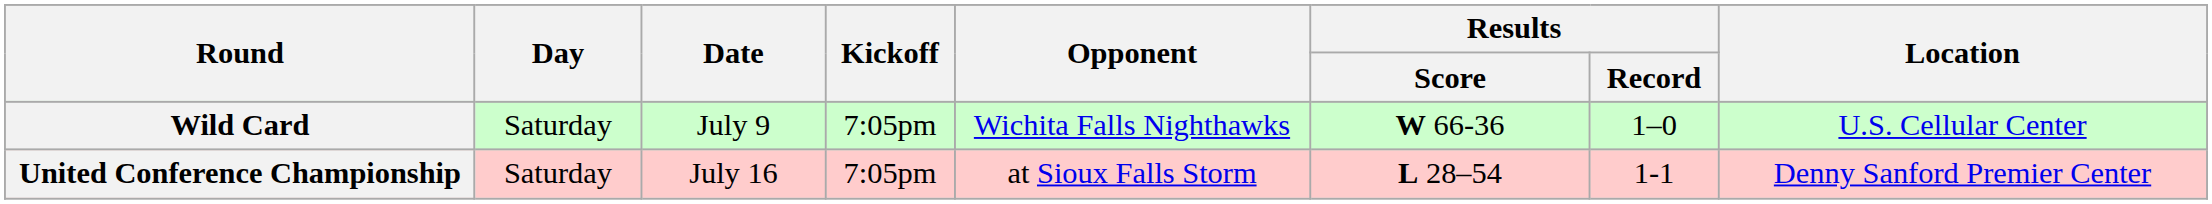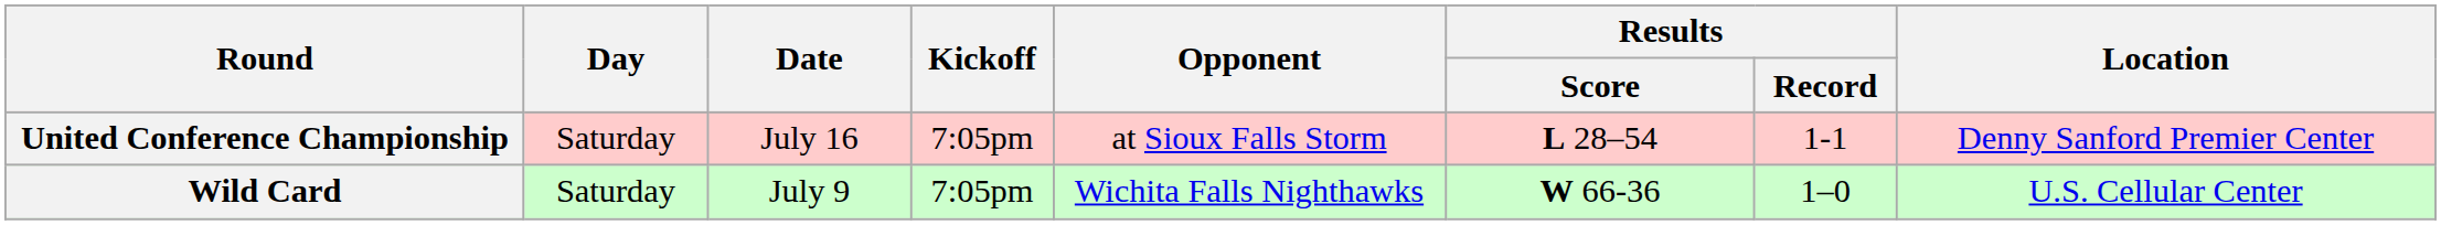 <table class="wikitable">
 <tr>
 <th rowspan="2" width="240">Round</th>
 <th rowspan="2" width="80">Day</th>
 <th rowspan="2" width="90">Date</th>
 <th rowspan="2" width="60">Kickoff</th>
 <th rowspan="2" width="180">Opponent</th>
 <th colspan="2" width="200">Results</th>
 <th rowspan="2" width="250">Location</th>
 </tr>
 <tr>
 <th width="140">Score</th>
 <th width="60">Record</th>
 </tr>
+<tr align="center" bgcolor="#FFCCCC">
+<th>United Conference Championship</th>
+<td>Saturday</td>
+<td>July 16</td>
+<td>7:05pm</td>
+<td>at <a href='#'>Sioux Falls Storm</a></td>
+<td><strong>L</strong> 28–54</td>
+<td>1-1</td>
+<td><a href='#'>Denny Sanford Premier Center</a></td>
+</tr>
 <tr align="center" bgcolor="#CCFFCC">
 <th>Wild Card</th>
 <td>Saturday</td>
 <td>July 9</td>
 <td>7:05pm</td>
 <td><a href='#'>Wichita Falls Nighthawks</a></td>
 <td><strong>W</strong> 66-36</td>
 <td>1–0</td>
 <td><a href='#'>U.S. Cellular Center</a></td>
 </tr>
-<tr align="center" bgcolor="#FFCCCC">
-<th>United Conference Championship</th>
-<td>Saturday</td>
-<td>July 16</td>
-<td>7:05pm</td>
-<td>at <a href='#'>Sioux Falls Storm</a></td>
-<td><strong>L</strong> 28–54</td>
-<td>1-1</td>
-<td><a href='#'>Denny Sanford Premier Center</a></td>
-</tr>
 </table>
